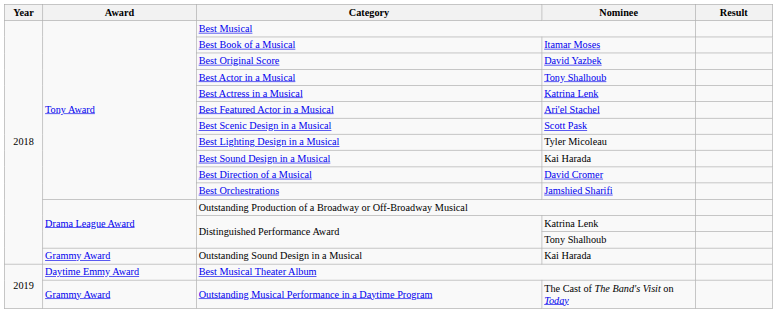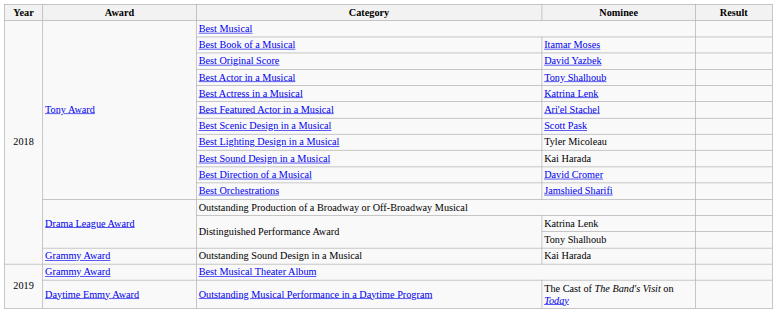 <table class="wikitable" style="width:95%;">
 <tr>
 <th style="width:5%;">Year</th>
 <th style="width:20%;">Award</th>
 <th style="width:45%;">Category</th>
 <th style="width:20%;">Nominee</th>
 <th style="width:10%;">Result</th>
 </tr>
 <tr>
 <td rowspan="15" style="text-align:center;">2018</td>
 <td rowspan="11"><a href='#'>Tony Award</a></td>
 <td colspan="2"><a href='#'>Best Musical</a></td>
 <td></td>
 </tr>
 <tr>
 <td><a href='#'>Best Book of a Musical</a></td>
 <td><a href='#'>Itamar Moses</a></td>
 <td></td>
 </tr>
 <tr>
 <td><a href='#'>Best Original Score</a></td>
 <td><a href='#'>David Yazbek</a></td>
 <td></td>
 </tr>
 <tr>
 <td><a href='#'>Best Actor in a Musical</a></td>
 <td><a href='#'>Tony Shalhoub</a></td>
 <td></td>
 </tr>
 <tr>
 <td><a href='#'>Best Actress in a Musical</a></td>
 <td><a href='#'>Katrina Lenk</a></td>
 <td></td>
 </tr>
 <tr>
 <td><a href='#'>Best Featured Actor in a Musical</a></td>
 <td><a href='#'>Ari'el Stachel</a></td>
 <td></td>
 </tr>
 <tr>
 <td><a href='#'>Best Scenic Design in a Musical</a></td>
 <td><a href='#'>Scott Pask</a></td>
 <td></td>
 </tr>
 <tr>
 <td><a href='#'>Best Lighting Design in a Musical</a></td>
 <td>Tyler Micoleau</td>
 <td></td>
 </tr>
 <tr>
 <td><a href='#'>Best Sound Design in a Musical</a></td>
 <td>Kai Harada</td>
 <td></td>
 </tr>
 <tr>
 <td><a href='#'>Best Direction of a Musical</a></td>
 <td><a href='#'>David Cromer</a></td>
 <td></td>
 </tr>
 <tr>
 <td><a href='#'>Best Orchestrations</a></td>
 <td><a href='#'>Jamshied Sharifi</a></td>
 <td></td>
 </tr>
 <tr>
 <td rowspan="3"><a href='#'>Drama League Award</a></td>
 <td colspan="2">Outstanding Production of a Broadway or Off-Broadway Musical</td>
 <td></td>
 </tr>
 <tr>
 <td rowspan="2">Distinguished Performance Award</td>
 <td>Katrina Lenk</td>
 <td></td>
 </tr>
 <tr>
 <td>Tony Shalhoub</td>
 <td></td>
 </tr>
 <tr>
 <td><a href='#'>Grammy Award</a></td>
 <td>Outstanding Sound Design in a Musical</td>
 <td>Kai Harada</td>
 <td></td>
 </tr>
 <tr>
 <td rowspan="2" style="text-align:center;">2019</td>
-<td><a href='#'>Daytime Emmy Award</a></td>
+<td><a href='#'>Grammy Award</a></td>
 <td colspan="2"><a href='#'>Best Musical Theater Album</a></td>
 <td></td>
 </tr>
 <tr>
-<td><a href='#'>Grammy Award</a></td>
+<td><a href='#'>Daytime Emmy Award</a></td>
 <td><a href='#'>Outstanding Musical Performance in a Daytime Program</a></td>
 <td>The Cast of <em>The Band's Visit</em> on <em><a href='#'>Today</a></em></td>
 <td></td>
 </tr>
 </table>
